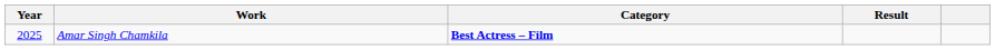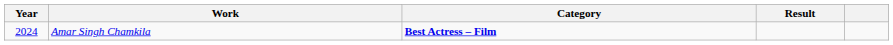 <table class="wikitable" style="width:100%;">
 <tr>
 <th width=5%>Year</th>
 <th style="width:40%;">Work</th>
 <th style="width:40%;">Category</th>
 <th style="width:10%;">Result</th>
 <th width=5%></th>
 </tr>
 <tr>
-<td style="text-align:center;"><a href='#'>2025</a></td>
+<td style="text-align:center;"><a href='#'>2024</a></td>
 <td rowspan="2" style="text-align:left;"><em><a href='#'>Amar Singh Chamkila</a></em></td>
 <td><strong><a href='#'>Best Actress – Film</a></strong></td>
 <td></td>
 <td style="text-align:center;"></td>
 </tr>
 </table>
